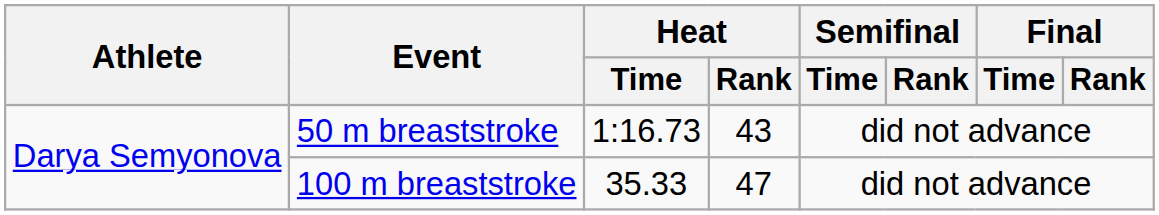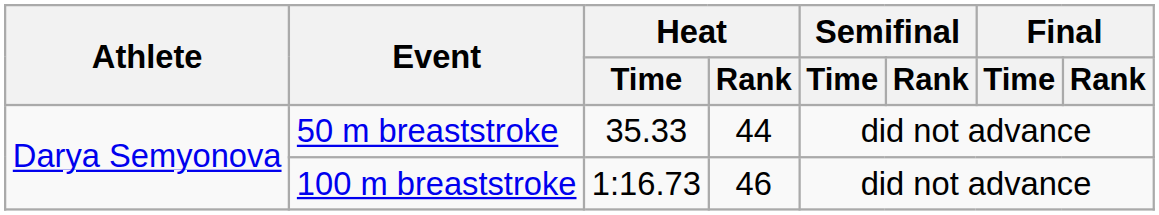 <table class="wikitable" style="text-align:center; font-size:90%">
 <tr>
 <th rowspan="2">Athlete</th>
 <th rowspan="2">Event</th>
 <th colspan="2">Heat</th>
 <th colspan="2">Semifinal</th>
 <th colspan="2">Final</th>
 </tr>
 <tr style="font-size:95%">
 <th>Time</th>
 <th>Rank</th>
 <th>Time</th>
 <th>Rank</th>
 <th>Time</th>
 <th>Rank</th>
 </tr>
 <tr>
 <td align=left rowspan=2><a href='#'>Darya Semyonova</a></td>
 <td align=left><a href='#'>50 m breaststroke</a></td>
-<td>1:16.73</td>
-<td>43</td>
+<td>35.33</td>
+<td>44</td>
 <td colspan=4>did not advance</td>
 </tr>
 <tr>
 <td align=left><a href='#'>100 m breaststroke</a></td>
-<td>35.33</td>
-<td>47</td>
+<td>1:16.73</td>
+<td>46</td>
 <td colspan=4>did not advance</td>
 </tr>
 </table>
